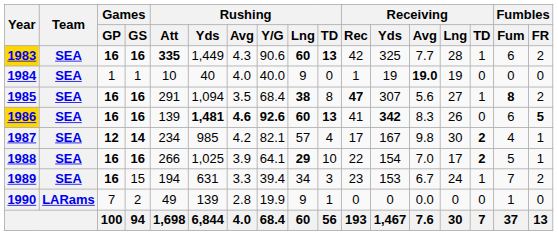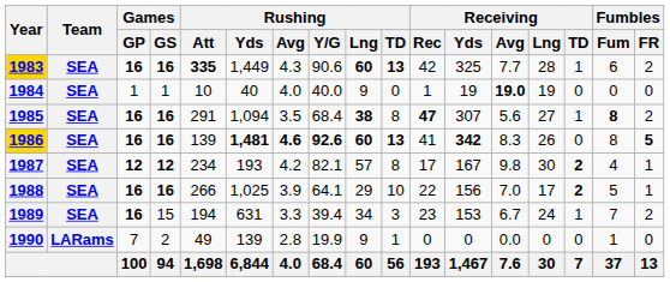 <table class= "wikitable" style="text-align:center;">
 <tr>
 <th rowspan="2">Year</th>
 <th rowspan="2">Team</th>
 <th colspan="2">Games</th>
 <th colspan="6">Rushing</th>
 <th colspan="5">Receiving</th>
 <th colspan="2">Fumbles</th>
 </tr>
 <tr>
 <th>GP</th>
 <th>GS</th>
 <th>Att</th>
 <th>Yds</th>
 <th>Avg</th>
 <th>Y/G</th>
 <th>Lng</th>
 <th>TD</th>
 <th>Rec</th>
 <th>Yds</th>
 <th>Avg</th>
 <th>Lng</th>
 <th>TD</th>
 <th>Fum</th>
 <th>FR</th>
 </tr>
 <tr>
 <th style="background:#ffd700;"><a href='#'>1983</a></th>
 <th><a href='#'>SEA</a></th>
 <td><strong>16</strong></td>
 <td><strong>16</strong></td>
 <td><strong>335</strong></td>
 <td>1,449</td>
 <td>4.3</td>
 <td>90.6</td>
 <td><strong>60</strong></td>
 <td><strong>13</strong></td>
 <td>42</td>
 <td>325</td>
 <td>7.7</td>
 <td>28</td>
 <td>1</td>
 <td>6</td>
 <td>2</td>
 </tr>
 <tr>
 <th><a href='#'>1984</a></th>
 <th><a href='#'>SEA</a></th>
 <td>1</td>
 <td>1</td>
 <td>10</td>
 <td>40</td>
 <td>4.0</td>
 <td>40.0</td>
 <td>9</td>
 <td>0</td>
 <td>1</td>
 <td>19</td>
 <td><strong>19.0</strong></td>
 <td>19</td>
 <td>0</td>
 <td>0</td>
 <td>0</td>
 </tr>
 <tr>
 <th><a href='#'>1985</a></th>
 <th><a href='#'>SEA</a></th>
 <td><strong>16</strong></td>
 <td><strong>16</strong></td>
 <td>291</td>
 <td>1,094</td>
 <td>3.5</td>
 <td>68.4</td>
 <td><strong>38</strong></td>
 <td>8</td>
 <td><strong>47</strong></td>
 <td>307</td>
 <td>5.6</td>
 <td>27</td>
 <td>1</td>
 <td><strong>8</strong></td>
 <td>2</td>
 </tr>
 <tr>
 <th style="background:#ffd700;"><a href='#'>1986</a></th>
 <th><a href='#'>SEA</a></th>
 <td><strong>16</strong></td>
 <td><strong>16</strong></td>
 <td>139</td>
 <td><strong>1,481</strong></td>
 <td><strong>4.6</strong></td>
 <td><strong>92.6</strong></td>
 <td><strong>60</strong></td>
 <td><strong>13</strong></td>
 <td>41</td>
 <td><strong>342</strong></td>
 <td>8.3</td>
 <td>26</td>
 <td>0</td>
-<td>6</td>
+<td>8</td>
 <td><strong>5</strong></td>
 </tr>
 <tr>
 <th><a href='#'>1987</a></th>
 <th><a href='#'>SEA</a></th>
 <td><strong>12</strong></td>
-<td><strong>14</strong></td>
+<td><strong>12</strong></td>
 <td>234</td>
-<td>985</td>
+<td>193</td>
 <td>4.2</td>
 <td>82.1</td>
 <td>57</td>
-<td>4</td>
+<td>8</td>
 <td>17</td>
 <td>167</td>
 <td>9.8</td>
 <td>30</td>
 <td><strong>2</strong></td>
 <td>4</td>
 <td>1</td>
 </tr>
 <tr>
 <th><a href='#'>1988</a></th>
 <th><a href='#'>SEA</a></th>
 <td><strong>16</strong></td>
 <td><strong>16</strong></td>
 <td>266</td>
 <td>1,025</td>
 <td>3.9</td>
 <td>64.1</td>
-<td><strong>29</strong></td>
+<td>29</td>
 <td>10</td>
 <td>22</td>
-<td>154</td>
+<td>156</td>
 <td>7.0</td>
 <td>17</td>
 <td><strong>2</strong></td>
 <td>5</td>
 <td>1</td>
 </tr>
 <tr>
 <th><a href='#'>1989</a></th>
 <th><a href='#'>SEA</a></th>
 <td><strong>16</strong></td>
 <td>15</td>
 <td>194</td>
 <td>631</td>
 <td>3.3</td>
 <td>39.4</td>
 <td>34</td>
 <td>3</td>
 <td>23</td>
 <td>153</td>
 <td>6.7</td>
 <td>24</td>
 <td>1</td>
 <td>7</td>
 <td>2</td>
 </tr>
 <tr>
 <th><a href='#'>1990</a></th>
 <th><a href='#'>LARams</a></th>
 <td>7</td>
 <td>2</td>
 <td>49</td>
 <td>139</td>
 <td>2.8</td>
 <td>19.9</td>
 <td>9</td>
 <td>1</td>
 <td>0</td>
 <td>0</td>
 <td>0.0</td>
 <td>0</td>
 <td>0</td>
 <td>1</td>
 <td>0</td>
 </tr>
 <tr>
 <th colspan="2"></th>
 <th>100</th>
 <th>94</th>
 <th>1,698</th>
 <th>6,844</th>
 <th>4.0</th>
 <th>68.4</th>
 <th>60</th>
 <th>56</th>
 <th>193</th>
 <th>1,467</th>
 <th>7.6</th>
 <th>30</th>
 <th>7</th>
 <th>37</th>
 <th>13</th>
 </tr>
 </table>
